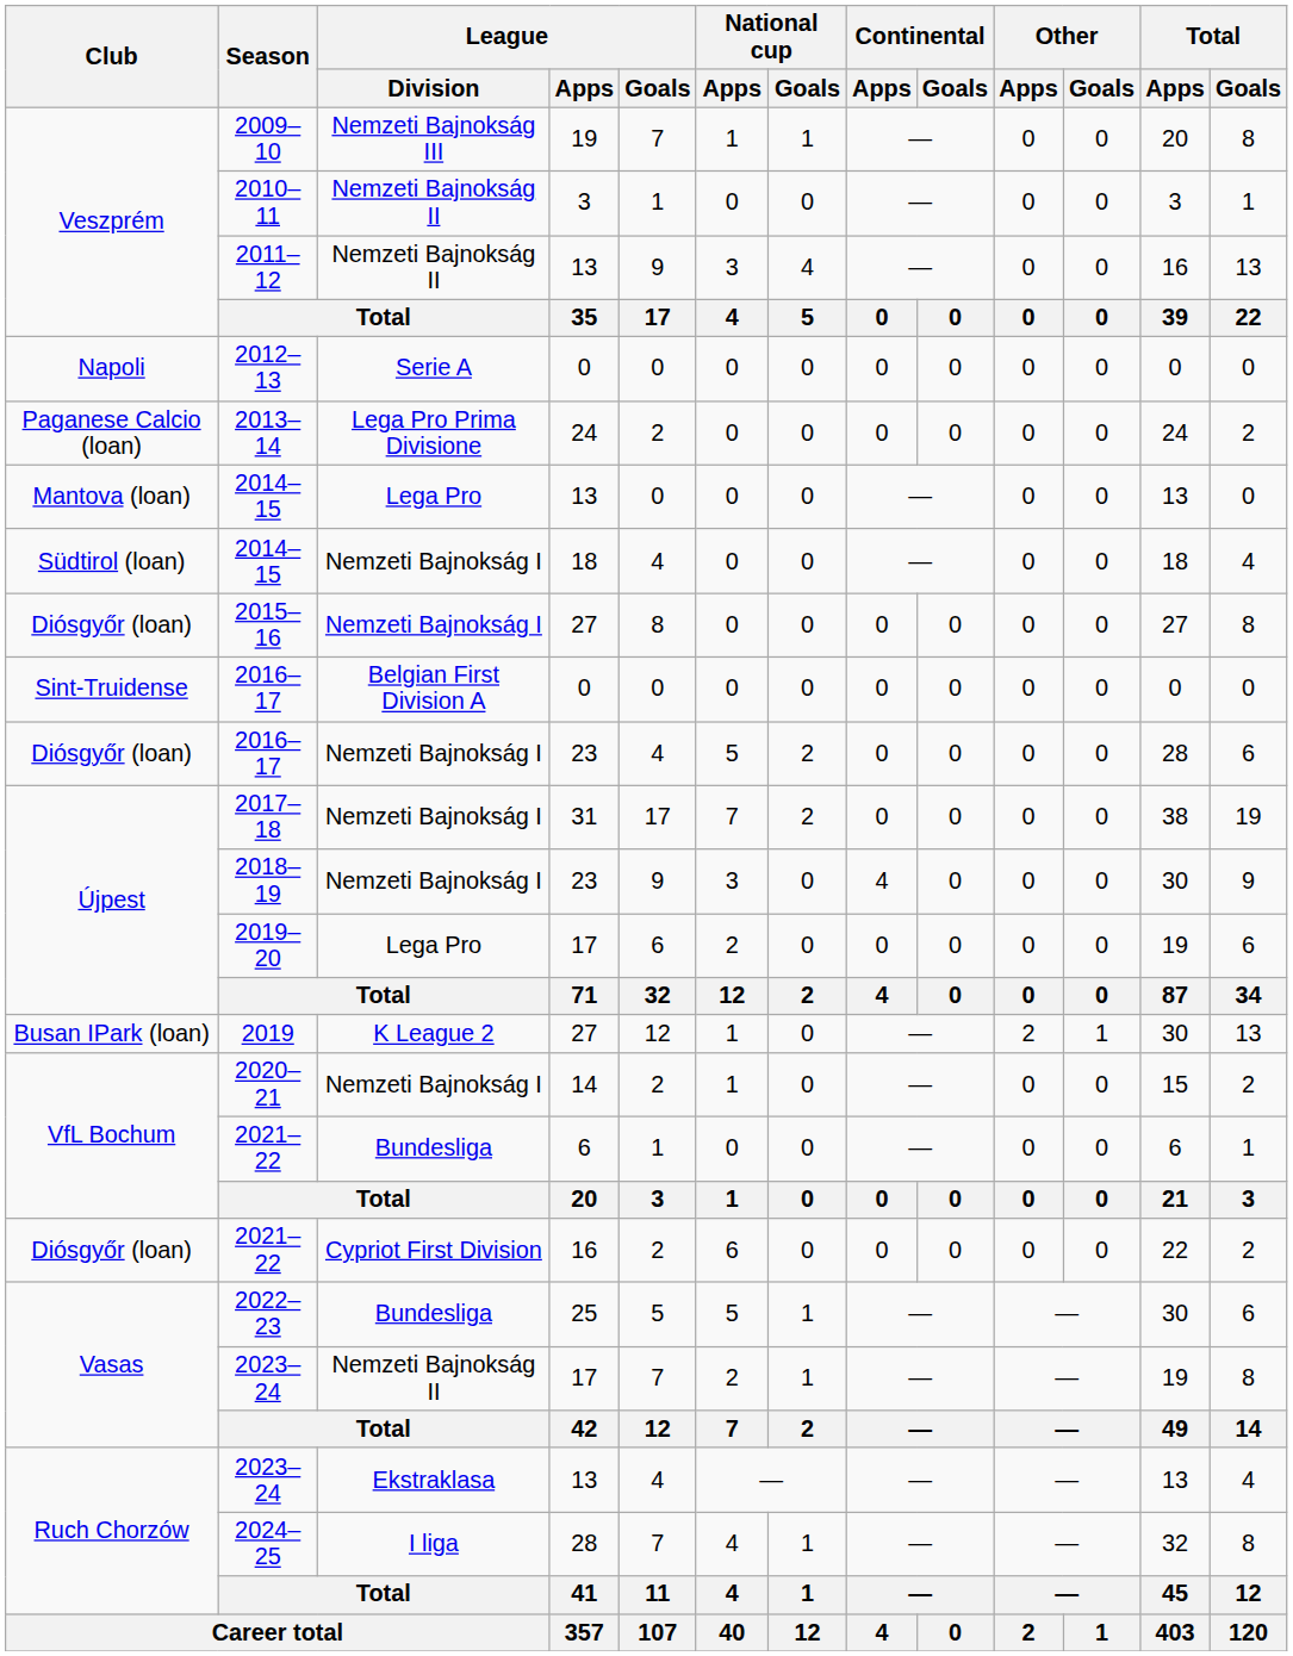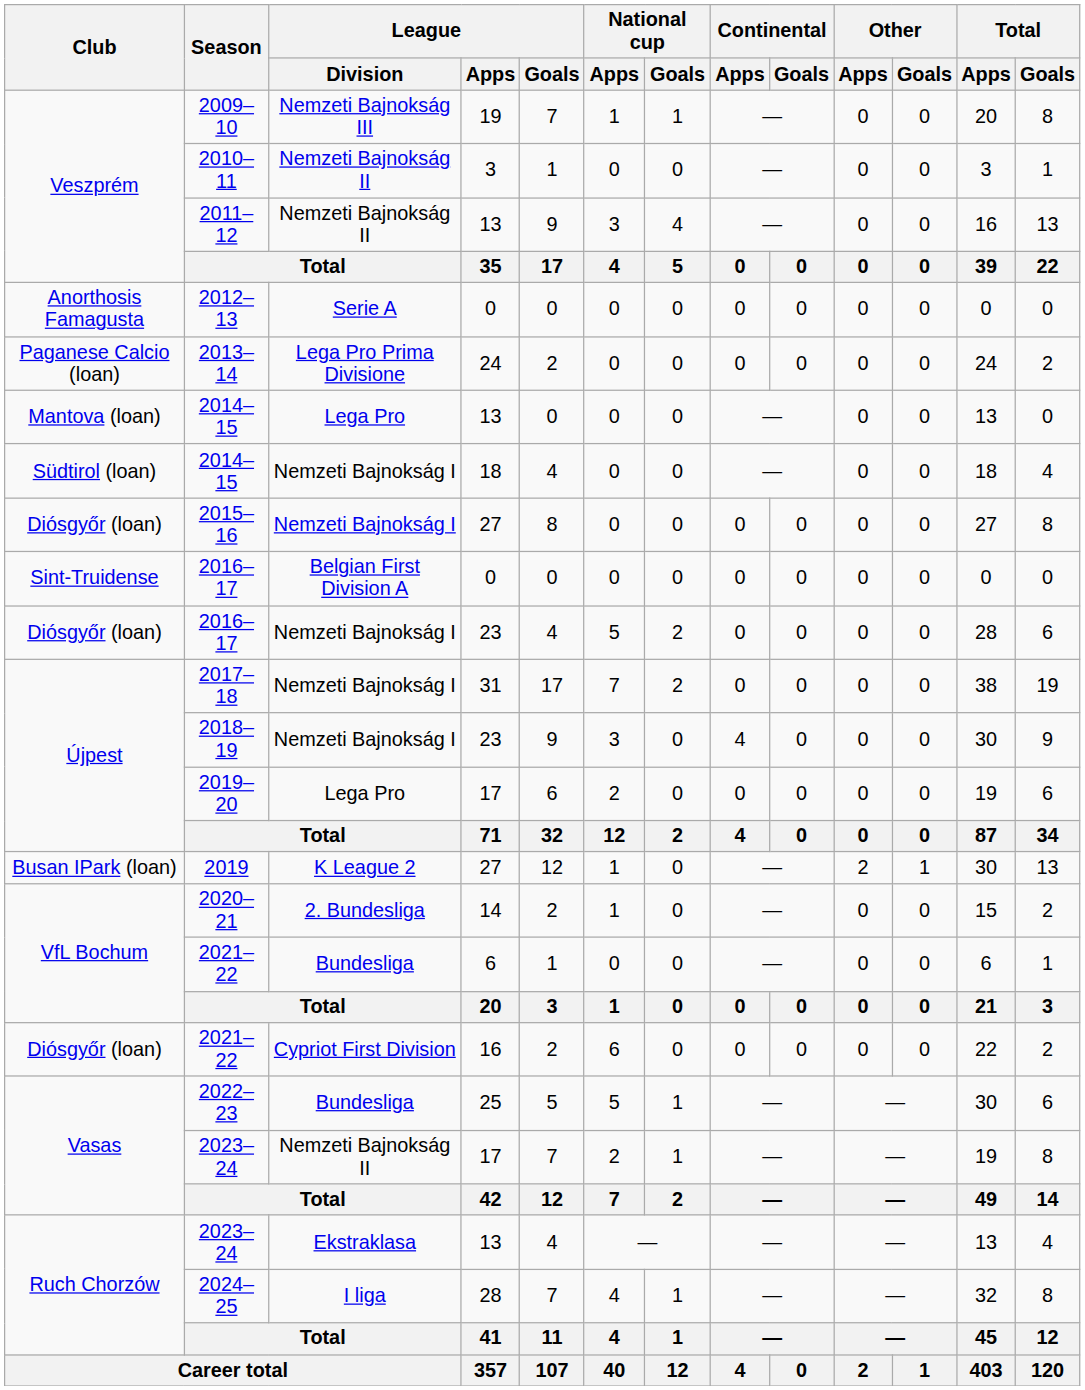 <table class="wikitable" style="text-align:center">
 <tr>
 <th rowspan="2">Club</th>
 <th rowspan="2">Season</th>
 <th colspan="3">League</th>
 <th colspan="2">National cup</th>
 <th colspan="2">Continental</th>
 <th colspan="2">Other</th>
 <th colspan="2">Total</th>
 </tr>
 <tr>
 <th>Division</th>
 <th>Apps</th>
 <th>Goals</th>
 <th>Apps</th>
 <th>Goals</th>
 <th>Apps</th>
 <th>Goals</th>
 <th>Apps</th>
 <th>Goals</th>
 <th>Apps</th>
 <th>Goals</th>
 </tr>
 <tr>
 <td rowspan="4"><a href='#'>Veszprém</a></td>
 <td><a href='#'>2009–10</a></td>
 <td><a href='#'>Nemzeti Bajnokság III</a></td>
 <td>19</td>
 <td>7</td>
 <td>1</td>
 <td>1</td>
 <td colspan="2">—</td>
 <td>0</td>
 <td>0</td>
 <td>20</td>
 <td>8</td>
 </tr>
 <tr>
 <td><a href='#'>2010–11</a></td>
 <td><a href='#'>Nemzeti Bajnokság II</a></td>
 <td>3</td>
 <td>1</td>
 <td>0</td>
 <td>0</td>
 <td colspan="2">—</td>
 <td>0</td>
 <td>0</td>
 <td>3</td>
 <td>1</td>
 </tr>
 <tr>
 <td><a href='#'>2011–12</a></td>
 <td>Nemzeti Bajnokság II</td>
 <td>13</td>
 <td>9</td>
 <td>3</td>
 <td>4</td>
 <td colspan="2">—</td>
 <td>0</td>
 <td>0</td>
 <td>16</td>
 <td>13</td>
 </tr>
 <tr>
 <th colspan="2">Total</th>
 <th>35</th>
 <th>17</th>
 <th>4</th>
 <th>5</th>
 <th>0</th>
 <th>0</th>
 <th>0</th>
 <th>0</th>
 <th>39</th>
 <th>22</th>
 </tr>
 <tr>
-<td><a href='#'>Napoli</a></td>
+<td><a href='#'>Anorthosis Famagusta</a></td>
 <td><a href='#'>2012–13</a></td>
 <td><a href='#'>Serie A</a></td>
 <td>0</td>
 <td>0</td>
 <td>0</td>
 <td>0</td>
 <td>0</td>
 <td>0</td>
 <td>0</td>
 <td>0</td>
 <td>0</td>
 <td>0</td>
 </tr>
 <tr>
 <td><a href='#'>Paganese Calcio</a> (loan)</td>
 <td><a href='#'>2013–14</a></td>
 <td><a href='#'>Lega Pro Prima Divisione</a></td>
 <td>24</td>
 <td>2</td>
 <td>0</td>
 <td>0</td>
 <td>0</td>
 <td>0</td>
 <td>0</td>
 <td>0</td>
 <td>24</td>
 <td>2</td>
 </tr>
 <tr>
 <td><a href='#'>Mantova</a> (loan)</td>
 <td><a href='#'>2014–15</a></td>
 <td><a href='#'>Lega Pro</a></td>
 <td>13</td>
 <td>0</td>
 <td>0</td>
 <td>0</td>
 <td colspan="2">—</td>
 <td>0</td>
 <td>0</td>
 <td>13</td>
 <td>0</td>
 </tr>
 <tr>
 <td><a href='#'>Südtirol</a> (loan)</td>
 <td><a href='#'>2014–15</a></td>
 <td>Nemzeti Bajnokság I</td>
 <td>18</td>
 <td>4</td>
 <td>0</td>
 <td>0</td>
 <td colspan="2">—</td>
 <td>0</td>
 <td>0</td>
 <td>18</td>
 <td>4</td>
 </tr>
 <tr>
 <td><a href='#'>Diósgyőr</a> (loan)</td>
 <td><a href='#'>2015–16</a></td>
 <td><a href='#'>Nemzeti Bajnokság I</a></td>
 <td>27</td>
 <td>8</td>
 <td>0</td>
 <td>0</td>
 <td>0</td>
 <td>0</td>
 <td>0</td>
 <td>0</td>
 <td>27</td>
 <td>8</td>
 </tr>
 <tr>
 <td><a href='#'>Sint-Truidense</a></td>
 <td><a href='#'>2016–17</a></td>
 <td><a href='#'>Belgian First Division A</a></td>
 <td>0</td>
 <td>0</td>
 <td>0</td>
 <td>0</td>
 <td>0</td>
 <td>0</td>
 <td>0</td>
 <td>0</td>
 <td>0</td>
 <td>0</td>
 </tr>
 <tr>
 <td><a href='#'>Diósgyőr</a> (loan)</td>
 <td><a href='#'>2016–17</a></td>
 <td>Nemzeti Bajnokság I</td>
 <td>23</td>
 <td>4</td>
 <td>5</td>
 <td>2</td>
 <td>0</td>
 <td>0</td>
 <td>0</td>
 <td>0</td>
 <td>28</td>
 <td>6</td>
 </tr>
 <tr>
 <td rowspan="4"><a href='#'>Újpest</a></td>
 <td><a href='#'>2017–18</a></td>
 <td>Nemzeti Bajnokság I</td>
 <td>31</td>
 <td>17</td>
 <td>7</td>
 <td>2</td>
 <td>0</td>
 <td>0</td>
 <td>0</td>
 <td>0</td>
 <td>38</td>
 <td>19</td>
 </tr>
 <tr>
 <td><a href='#'>2018–19</a></td>
 <td>Nemzeti Bajnokság I</td>
 <td>23</td>
 <td>9</td>
 <td>3</td>
 <td>0</td>
 <td>4</td>
 <td>0</td>
 <td>0</td>
 <td>0</td>
 <td>30</td>
 <td>9</td>
 </tr>
 <tr>
 <td><a href='#'>2019–20</a></td>
 <td>Lega Pro</td>
 <td>17</td>
 <td>6</td>
 <td>2</td>
 <td>0</td>
 <td>0</td>
 <td>0</td>
 <td>0</td>
 <td>0</td>
 <td>19</td>
 <td>6</td>
 </tr>
 <tr>
 <th colspan="2">Total</th>
 <th>71</th>
 <th>32</th>
 <th>12</th>
 <th>2</th>
 <th>4</th>
 <th>0</th>
 <th>0</th>
 <th>0</th>
 <th>87</th>
 <th>34</th>
 </tr>
 <tr>
 <td><a href='#'>Busan IPark</a> (loan)</td>
 <td><a href='#'>2019</a></td>
 <td><a href='#'>K League 2</a></td>
 <td>27</td>
 <td>12</td>
 <td>1</td>
 <td>0</td>
 <td colspan="2">—</td>
 <td>2</td>
 <td>1</td>
 <td>30</td>
 <td>13</td>
 </tr>
 <tr>
 <td rowspan="3"><a href='#'>VfL Bochum</a></td>
 <td><a href='#'>2020–21</a></td>
-<td>Nemzeti Bajnokság I</td>
+<td><a href='#'>2. Bundesliga</a></td>
 <td>14</td>
 <td>2</td>
 <td>1</td>
 <td>0</td>
 <td colspan="2">—</td>
 <td>0</td>
 <td>0</td>
 <td>15</td>
 <td>2</td>
 </tr>
 <tr>
 <td><a href='#'>2021–22</a></td>
 <td><a href='#'>Bundesliga</a></td>
 <td>6</td>
 <td>1</td>
 <td>0</td>
 <td>0</td>
 <td colspan="2">—</td>
 <td>0</td>
 <td>0</td>
 <td>6</td>
 <td>1</td>
 </tr>
 <tr>
 <th colspan="2">Total</th>
 <th>20</th>
 <th>3</th>
 <th>1</th>
 <th>0</th>
 <th>0</th>
 <th>0</th>
 <th>0</th>
 <th>0</th>
 <th>21</th>
 <th>3</th>
 </tr>
 <tr>
 <td><a href='#'>Diósgyőr</a> (loan)</td>
 <td><a href='#'>2021–22</a></td>
 <td><a href='#'>Cypriot First Division</a></td>
 <td>16</td>
 <td>2</td>
 <td>6</td>
 <td>0</td>
 <td>0</td>
 <td>0</td>
 <td>0</td>
 <td>0</td>
 <td>22</td>
 <td>2</td>
 </tr>
 <tr>
 <td rowspan="3"><a href='#'>Vasas</a></td>
 <td><a href='#'>2022–23</a></td>
 <td><a href='#'>Bundesliga</a></td>
 <td>25</td>
 <td>5</td>
 <td>5</td>
 <td>1</td>
 <td colspan="2">—</td>
 <td colspan="2">—</td>
 <td>30</td>
 <td>6</td>
 </tr>
 <tr>
 <td><a href='#'>2023–24</a></td>
 <td>Nemzeti Bajnokság II</td>
 <td>17</td>
 <td>7</td>
 <td>2</td>
 <td>1</td>
 <td colspan="2">—</td>
 <td colspan="2">—</td>
 <td>19</td>
 <td>8</td>
 </tr>
 <tr>
 <th colspan="2">Total</th>
 <th>42</th>
 <th>12</th>
 <th>7</th>
 <th>2</th>
 <th colspan="2">—</th>
 <th colspan="2">—</th>
 <th>49</th>
 <th>14</th>
 </tr>
 <tr>
 <td rowspan="3"><a href='#'>Ruch Chorzów</a></td>
 <td><a href='#'>2023–24</a></td>
 <td><a href='#'>Ekstraklasa</a></td>
 <td>13</td>
 <td>4</td>
 <td colspan="2">—</td>
 <td colspan="2">—</td>
 <td colspan="2">—</td>
 <td>13</td>
 <td>4</td>
 </tr>
 <tr>
 <td><a href='#'>2024–25</a></td>
 <td><a href='#'>I liga</a></td>
 <td>28</td>
 <td>7</td>
 <td>4</td>
 <td>1</td>
 <td colspan="2">—</td>
 <td colspan="2">—</td>
 <td>32</td>
 <td>8</td>
 </tr>
 <tr>
 <th colspan="2">Total</th>
 <th>41</th>
 <th>11</th>
 <th>4</th>
 <th>1</th>
 <th colspan="2">—</th>
 <th colspan="2">—</th>
 <th>45</th>
 <th>12</th>
 </tr>
 <tr>
 <th colspan="3">Career total</th>
 <th>357</th>
 <th>107</th>
 <th>40</th>
 <th>12</th>
 <th>4</th>
 <th>0</th>
 <th>2</th>
 <th>1</th>
 <th>403</th>
 <th>120</th>
 </tr>
 </table>
